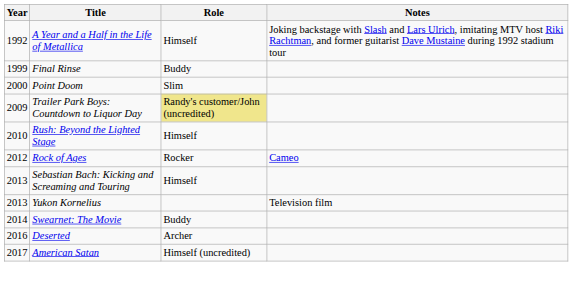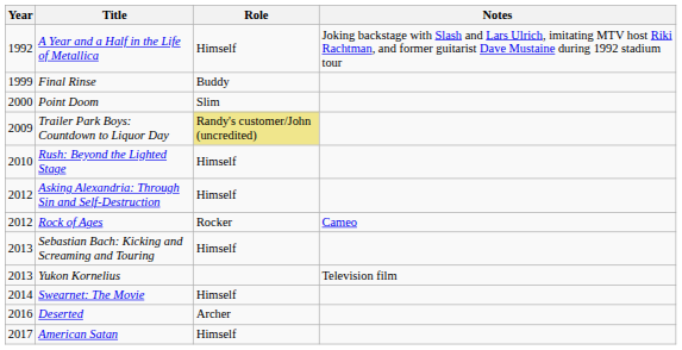 <table class="wikitable sortable">
 <tr>
 <th>Year</th>
 <th>Title</th>
 <th>Role</th>
 <th class="unsortable">Notes</th>
 </tr>
 <tr>
 <td>1992</td>
 <td data-sort-value="Year and a Half in the Life of Metallica, A"><em><a href='#'>A Year and a Half in the Life of Metallica</a></em></td>
 <td>Himself</td>
 <td>Joking backstage with <a href='#'>Slash</a> and <a href='#'>Lars Ulrich</a>, imitating MTV host <a href='#'>Riki Rachtman</a>, and former guitarist <a href='#'>Dave Mustaine</a> during 1992 stadium tour</td>
 </tr>
 <tr>
 <td>1999</td>
 <td><em>Final Rinse</em></td>
 <td>Buddy</td>
 <td></td>
 </tr>
 <tr>
 <td>2000</td>
 <td><em>Point Doom</em></td>
 <td>Slim</td>
 <td></td>
 </tr>
 <tr>
 <td>2009</td>
 <td><em>Trailer Park Boys: Countdown to Liquor Day</em></td>
 <td style="background: khaki;">Randy's customer/John (uncredited)</td>
 <td></td>
 </tr>
 <tr>
 <td>2010</td>
 <td><em><a href='#'>Rush: Beyond the Lighted Stage</a></em></td>
 <td>Himself</td>
 <td></td>
 </tr>
 <tr>
 <td>2012</td>
+<td><em><a href='#'>Asking Alexandria: Through Sin and Self-Destruction</a></em></td>
+<td>Himself</td>
+<td></td>
+</tr>
+<tr>
+<td>2012</td>
 <td><em><a href='#'>Rock of Ages</a></em></td>
 <td>Rocker</td>
 <td><a href='#'>Cameo</a></td>
 </tr>
 <tr>
 <td>2013</td>
 <td><em>Sebastian Bach: Kicking and Screaming and Touring</em></td>
 <td>Himself</td>
 <td></td>
 </tr>
 <tr>
 <td>2013</td>
 <td><em>Yukon Kornelius</em></td>
 <td></td>
 <td>Television film</td>
 </tr>
 <tr>
 <td>2014</td>
 <td><em><a href='#'>Swearnet: The Movie</a></em></td>
-<td>Buddy</td>
+<td>Himself</td>
 <td></td>
 </tr>
 <tr>
 <td>2016</td>
 <td><em><a href='#'>Deserted</a></em></td>
 <td>Archer</td>
 <td></td>
 </tr>
 <tr>
 <td>2017</td>
 <td><em><a href='#'>American Satan</a></em></td>
-<td>Himself (uncredited)</td>
+<td>Himself</td>
 <td></td>
 </tr>
 </table>
